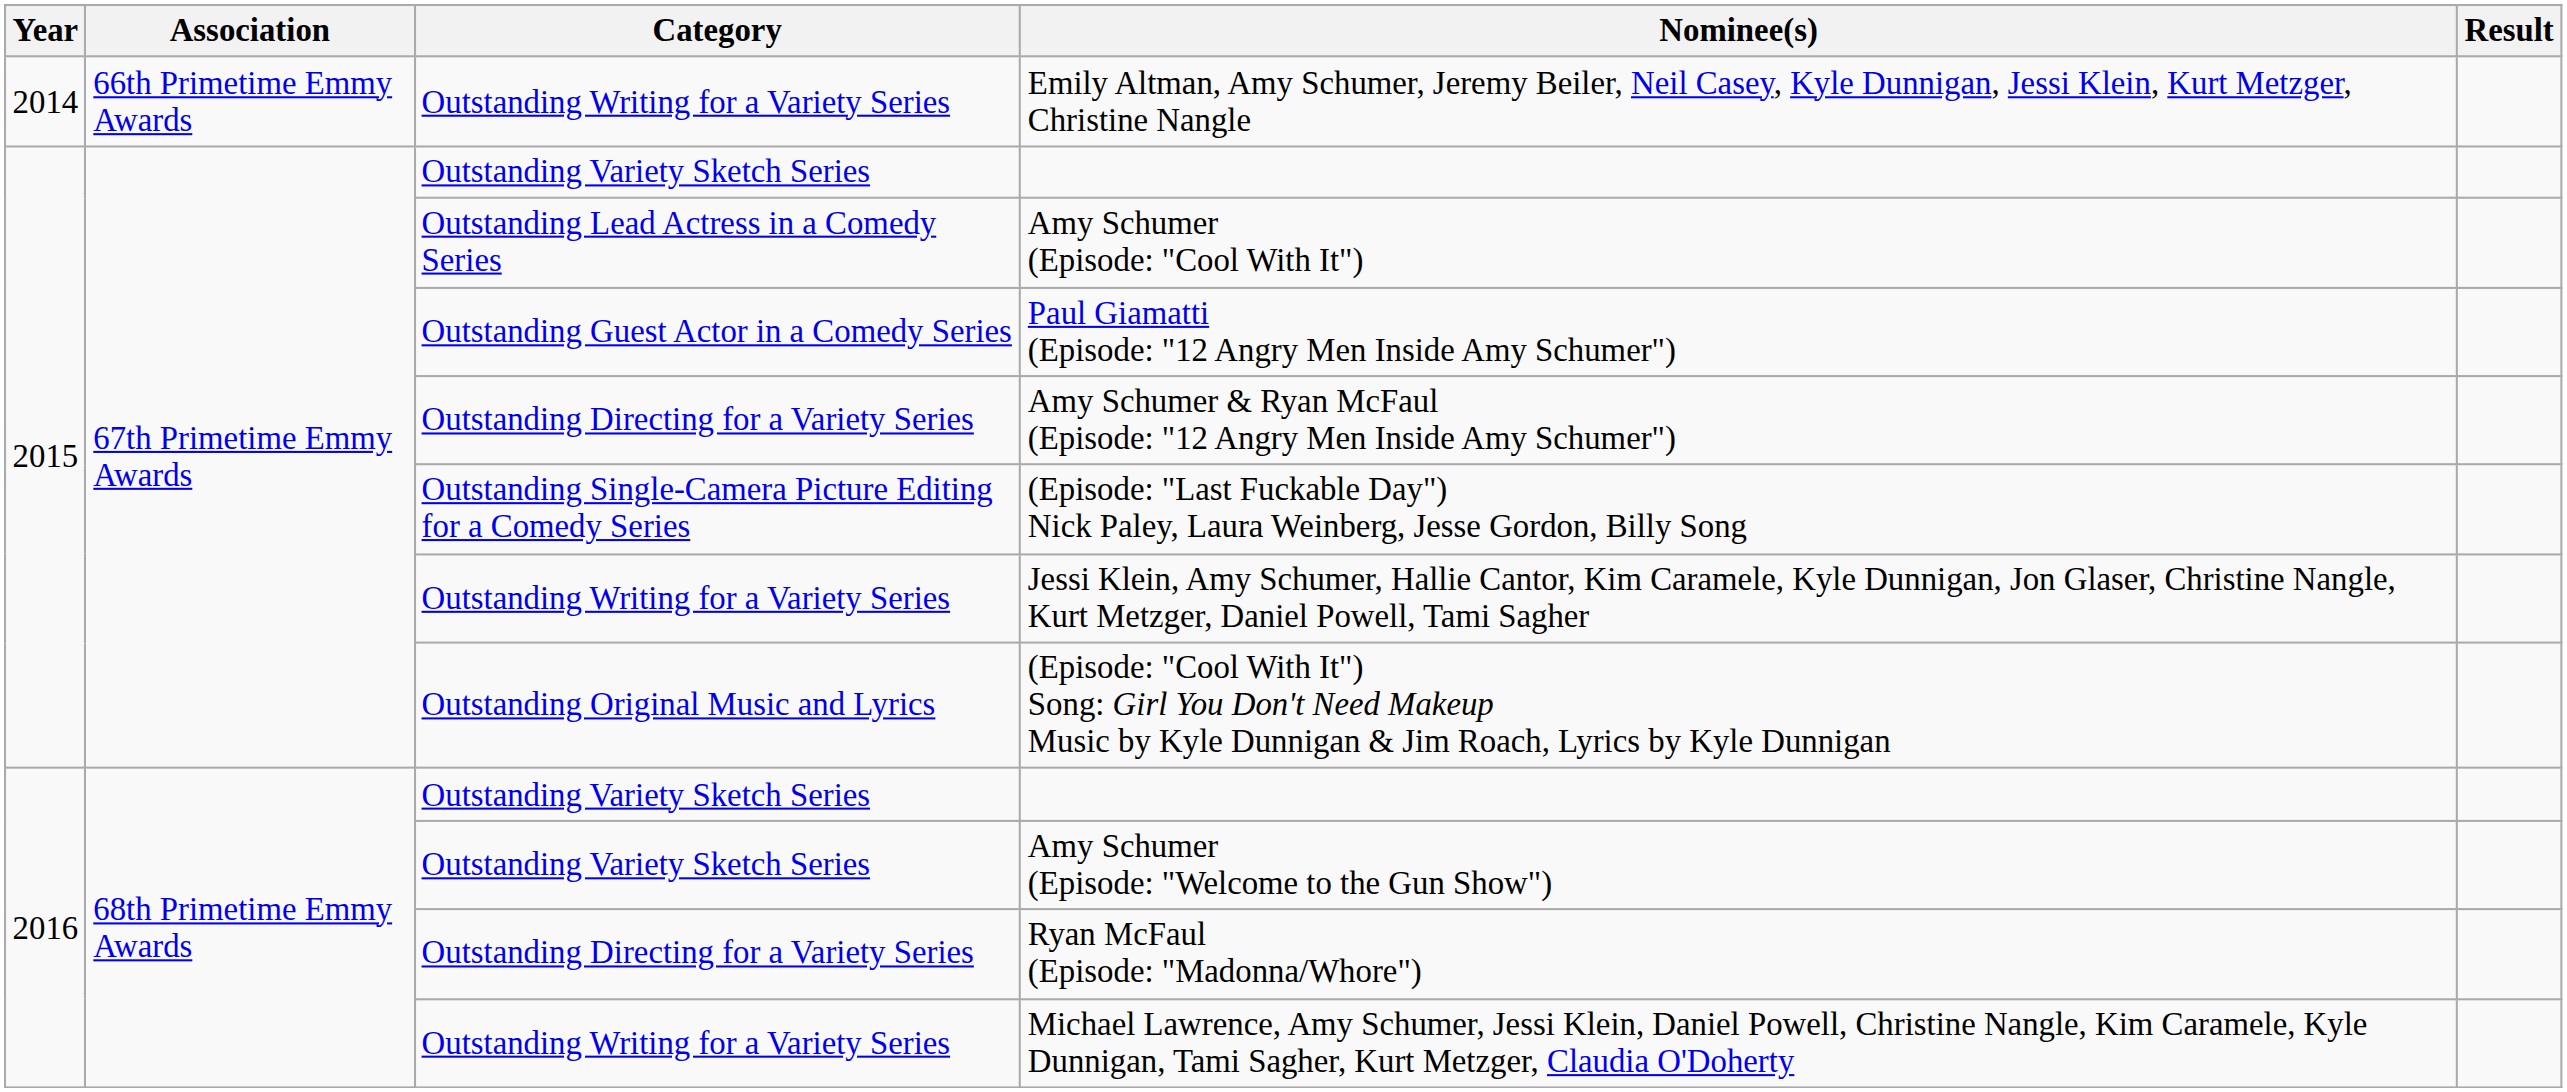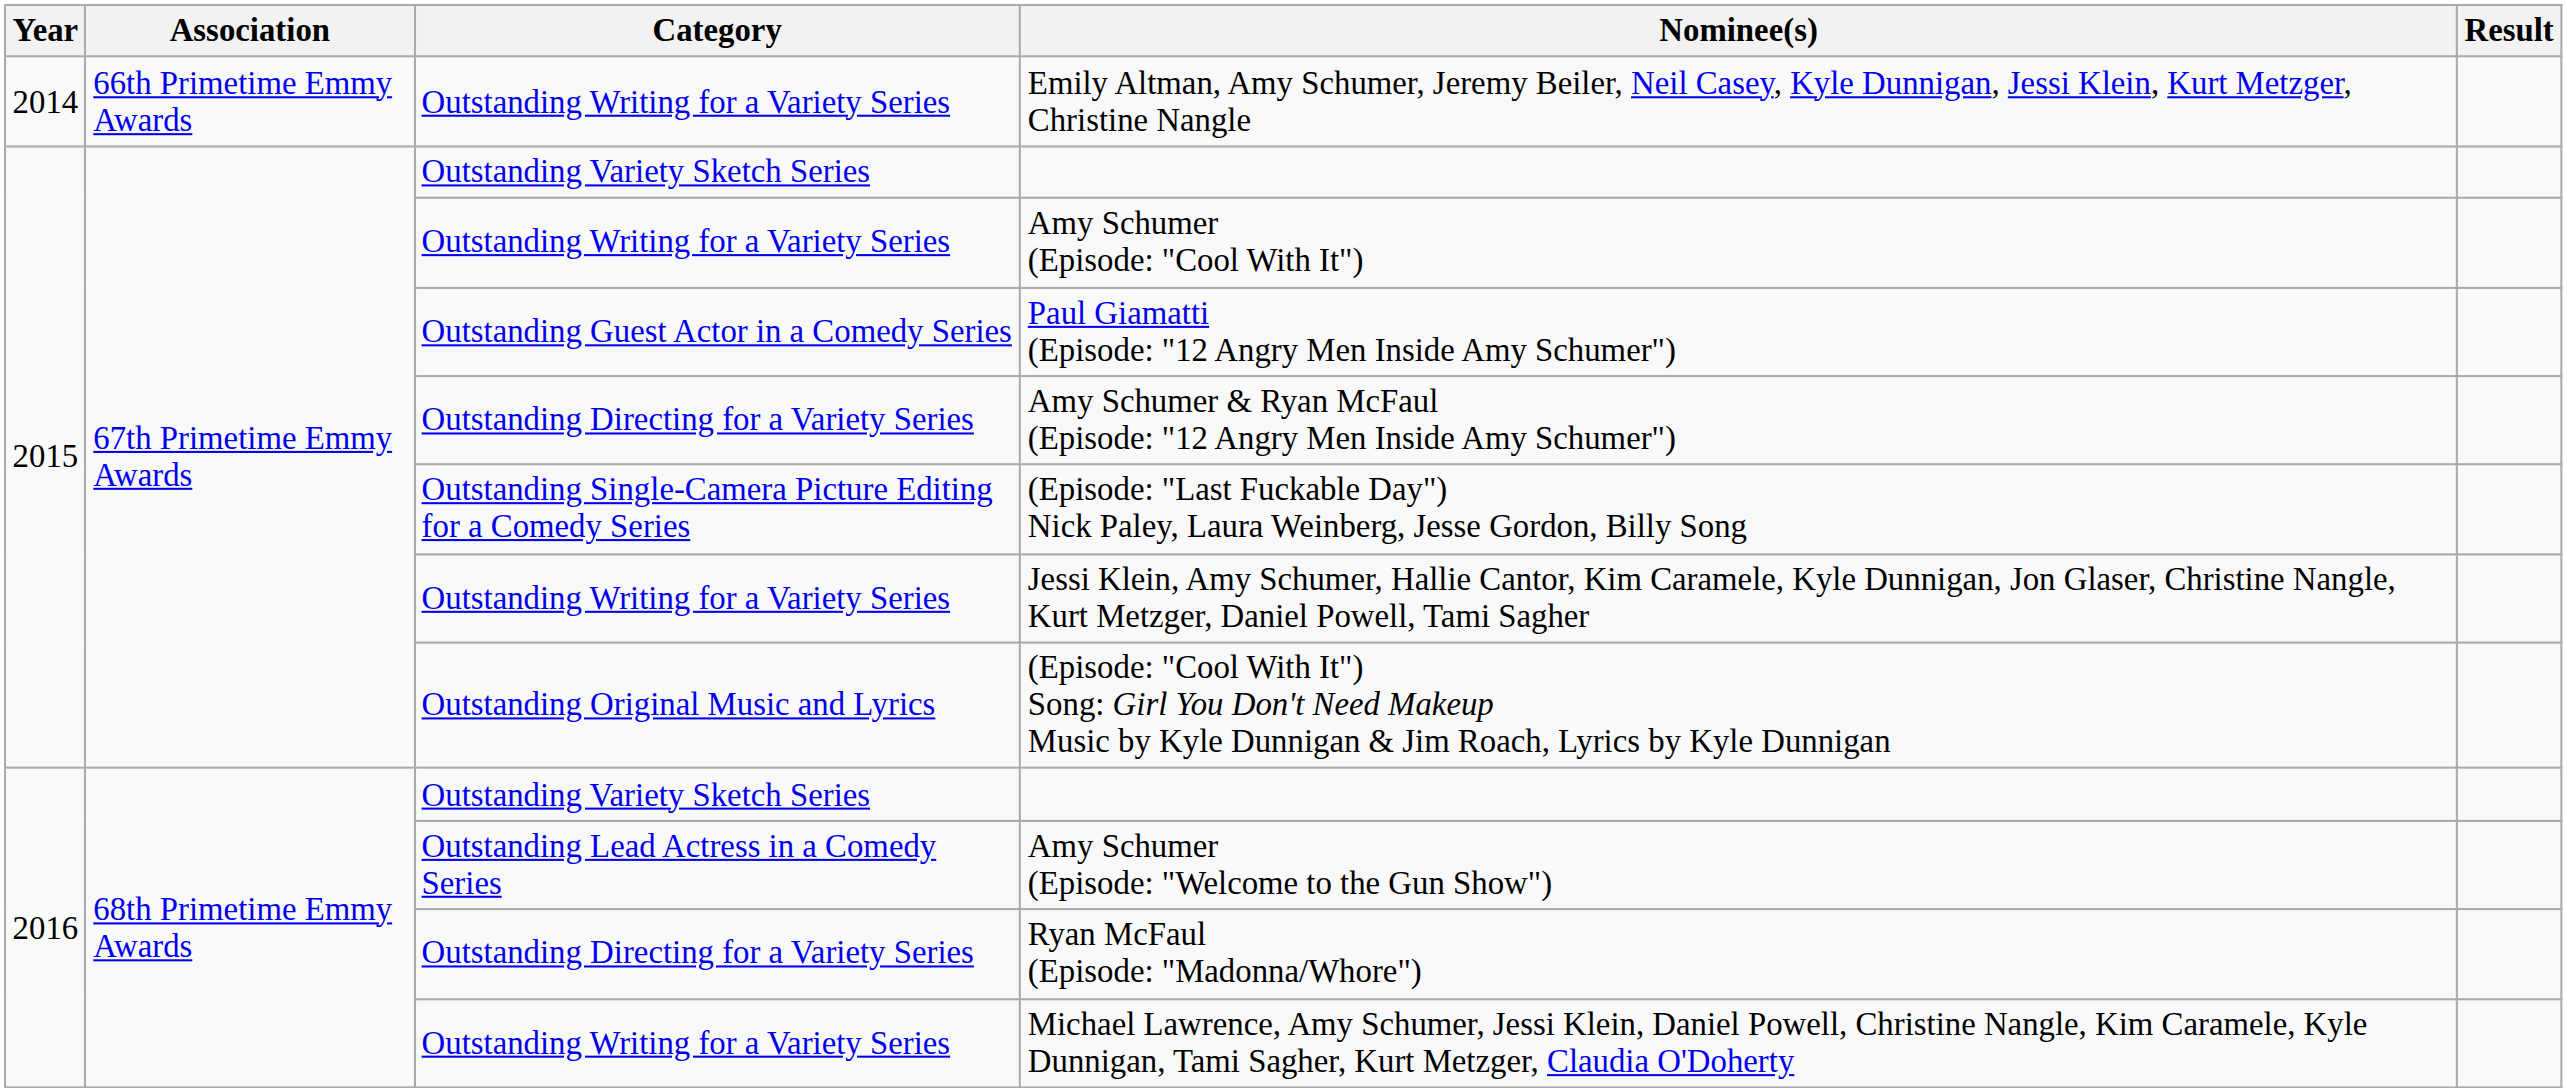 <table class="wikitable sortable plainrowheaders">
 <tr>
 <th scope="col">Year</th>
 <th scope="col">Association</th>
 <th scope="col">Category</th>
 <th scope="col">Nominee(s)</th>
 <th scope="col">Result</th>
 </tr>
 <tr>
 <td>2014</td>
 <td scope="row"><a href='#'>66th Primetime Emmy Awards</a></td>
 <td><a href='#'>Outstanding Writing for a Variety Series</a></td>
 <td>Emily Altman, Amy Schumer, Jeremy Beiler, <a href='#'>Neil Casey</a>, <a href='#'>Kyle Dunnigan</a>, <a href='#'>Jessi Klein</a>, <a href='#'>Kurt Metzger</a>, Christine Nangle</td>
 <td></td>
 </tr>
 <tr>
 <td scope="row" rowspan=7>2015</td>
 <td rowspan=7><a href='#'>67th Primetime Emmy Awards</a></td>
 <td><a href='#'>Outstanding Variety Sketch Series</a></td>
 <td></td>
 <td></td>
 </tr>
 <tr>
-<td scope="row"><a href='#'>Outstanding Lead Actress in a Comedy Series</a></td>
+<td scope="row"><a href='#'>Outstanding Writing for a Variety Series</a></td>
 <td>Amy Schumer<br>(Episode: "Cool With It")</td>
 <td></td>
 </tr>
 <tr>
 <td scope="row"><a href='#'>Outstanding Guest Actor in a Comedy Series</a></td>
 <td><a href='#'>Paul Giamatti</a><br>(Episode: "12 Angry Men Inside Amy Schumer")</td>
 <td></td>
 </tr>
 <tr>
 <td scope="row"><a href='#'>Outstanding Directing for a Variety Series</a></td>
 <td>Amy Schumer & Ryan McFaul<br>(Episode: "12 Angry Men Inside Amy Schumer")</td>
 <td></td>
 </tr>
 <tr>
 <td scope="row"><a href='#'>Outstanding Single-Camera Picture Editing for a Comedy Series</a></td>
 <td>(Episode: "Last Fuckable Day")<br>Nick Paley, Laura Weinberg, Jesse Gordon, Billy Song</td>
 <td></td>
 </tr>
 <tr>
 <td scope="row"><a href='#'>Outstanding Writing for a Variety Series</a></td>
 <td>Jessi Klein, Amy Schumer, Hallie Cantor, Kim Caramele, Kyle Dunnigan, Jon Glaser, Christine Nangle, Kurt Metzger, Daniel Powell, Tami Sagher</td>
 <td></td>
 </tr>
 <tr>
 <td scope="row"><a href='#'>Outstanding Original Music and Lyrics</a></td>
 <td>(Episode: "Cool With It")<br>Song: <em>Girl You Don't Need Makeup</em><br>Music by Kyle Dunnigan & Jim Roach, Lyrics by Kyle Dunnigan</td>
 <td></td>
 </tr>
 <tr>
 <td rowspan=4>2016</td>
 <td scope="row" rowspan=4><a href='#'>68th Primetime Emmy Awards</a></td>
 <td><a href='#'>Outstanding Variety Sketch Series</a></td>
 <td></td>
 <td></td>
 </tr>
 <tr>
-<td><a href='#'>Outstanding Variety Sketch Series</a></td>
+<td scope="row"><a href='#'>Outstanding Lead Actress in a Comedy Series</a></td>
 <td>Amy Schumer<br>(Episode: "Welcome to the Gun Show")</td>
 <td></td>
 </tr>
 <tr>
 <td scope="row"><a href='#'>Outstanding Directing for a Variety Series</a></td>
 <td>Ryan McFaul<br>(Episode: "Madonna/Whore")</td>
 <td></td>
 </tr>
 <tr>
 <td scope="row"><a href='#'>Outstanding Writing for a Variety Series</a></td>
 <td>Michael Lawrence, Amy Schumer, Jessi Klein, Daniel Powell, Christine Nangle, Kim Caramele, Kyle Dunnigan, Tami Sagher, Kurt Metzger, <a href='#'>Claudia O'Doherty</a></td>
 <td></td>
 </tr>
 </table>
